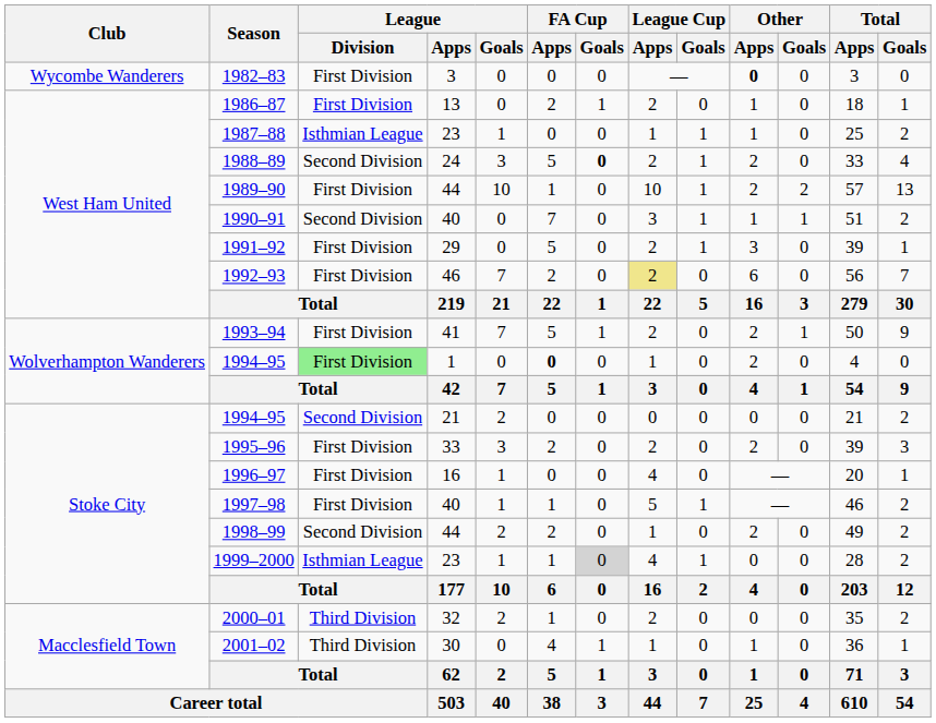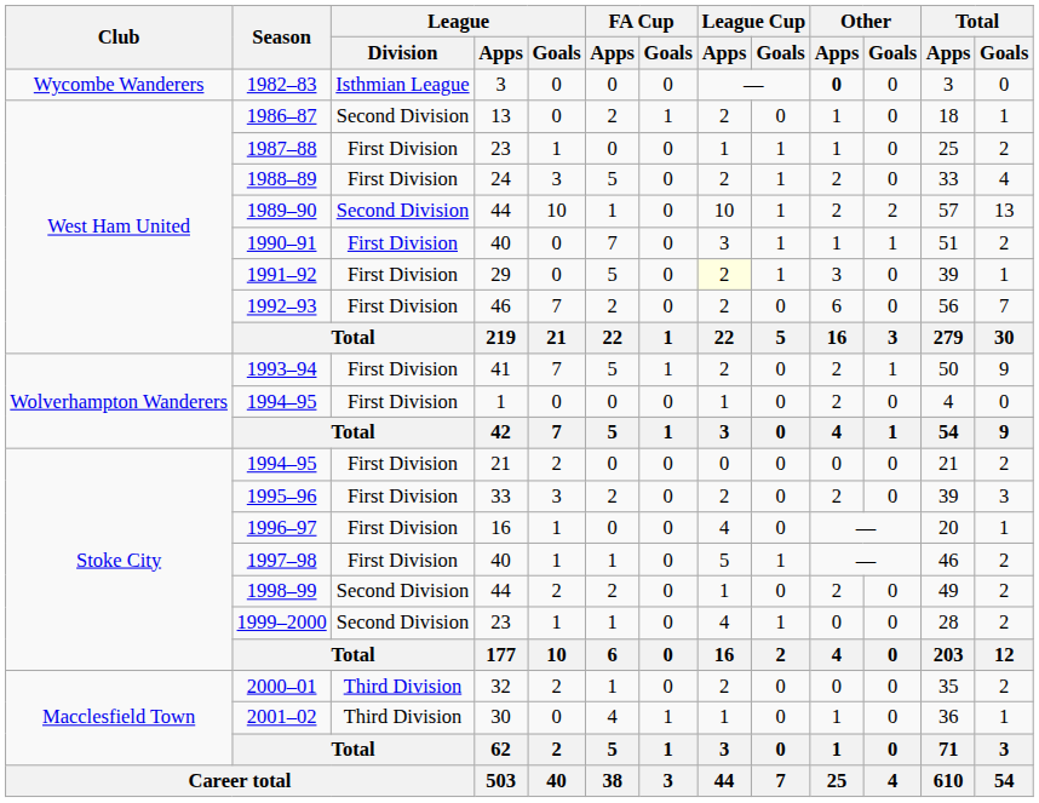 <table class="wikitable" style="text-align:center">
 <tr>
 <th rowspan="2">Club</th>
 <th rowspan="2">Season</th>
 <th colspan="3">League</th>
 <th colspan="2">FA Cup</th>
 <th colspan="2">League Cup</th>
 <th colspan="2">Other</th>
 <th colspan="2">Total</th>
 </tr>
 <tr>
 <th>Division</th>
 <th>Apps</th>
 <th>Goals</th>
 <th>Apps</th>
 <th>Goals</th>
 <th>Apps</th>
 <th>Goals</th>
 <th>Apps</th>
 <th>Goals</th>
 <th>Apps</th>
 <th>Goals</th>
 </tr>
 <tr>
 <td><a href='#'>Wycombe Wanderers</a></td>
 <td><a href='#'>1982–83</a></td>
-<td>First Division</td>
+<td><a href='#'>Isthmian League</a></td>
 <td>3</td>
 <td>0</td>
 <td>0</td>
 <td>0</td>
 <td colspan=2>—</td>
 <td><strong>0</strong></td>
 <td>0</td>
 <td>3</td>
 <td>0</td>
 </tr>
 <tr>
 <td rowspan="8"><a href='#'>West Ham United</a></td>
 <td><a href='#'>1986–87</a></td>
-<td><a href='#'>First Division</a></td>
+<td>Second Division</td>
 <td>13</td>
 <td>0</td>
 <td>2</td>
 <td>1</td>
 <td>2</td>
 <td>0</td>
 <td>1</td>
 <td>0</td>
 <td>18</td>
 <td>1</td>
 </tr>
 <tr>
 <td><a href='#'>1987–88</a></td>
-<td><a href='#'>Isthmian League</a></td>
+<td>First Division</td>
 <td>23</td>
 <td>1</td>
 <td>0</td>
 <td>0</td>
 <td>1</td>
 <td>1</td>
 <td>1</td>
 <td>0</td>
 <td>25</td>
 <td>2</td>
 </tr>
 <tr>
 <td><a href='#'>1988–89</a></td>
-<td>Second Division</td>
+<td>First Division</td>
 <td>24</td>
 <td>3</td>
 <td>5</td>
-<td><strong>0</strong></td>
+<td>0</td>
 <td>2</td>
 <td>1</td>
 <td>2</td>
 <td>0</td>
 <td>33</td>
 <td>4</td>
 </tr>
 <tr>
 <td><a href='#'>1989–90</a></td>
-<td>First Division</td>
+<td><a href='#'>Second Division</a></td>
 <td>44</td>
 <td>10</td>
 <td>1</td>
 <td>0</td>
 <td>10</td>
 <td>1</td>
 <td>2</td>
 <td>2</td>
 <td>57</td>
 <td>13</td>
 </tr>
 <tr>
 <td><a href='#'>1990–91</a></td>
-<td>Second Division</td>
+<td><a href='#'>First Division</a></td>
 <td>40</td>
 <td>0</td>
 <td>7</td>
 <td>0</td>
 <td>3</td>
 <td>1</td>
 <td>1</td>
 <td>1</td>
 <td>51</td>
 <td>2</td>
 </tr>
 <tr>
 <td><a href='#'>1991–92</a></td>
 <td>First Division</td>
 <td>29</td>
 <td>0</td>
 <td>5</td>
 <td>0</td>
-<td>2</td>
+<td style="background: lightyellow;">2</td>
 <td>1</td>
 <td>3</td>
 <td>0</td>
 <td>39</td>
 <td>1</td>
 </tr>
 <tr>
 <td><a href='#'>1992–93</a></td>
 <td>First Division</td>
 <td>46</td>
 <td>7</td>
 <td>2</td>
 <td>0</td>
-<td style="background: khaki;">2</td>
+<td>2</td>
 <td>0</td>
 <td>6</td>
 <td>0</td>
 <td>56</td>
 <td>7</td>
 </tr>
 <tr>
 <th colspan="2">Total</th>
 <th>219</th>
 <th>21</th>
 <th>22</th>
 <th>1</th>
 <th>22</th>
 <th>5</th>
 <th>16</th>
 <th>3</th>
 <th>279</th>
 <th>30</th>
 </tr>
 <tr>
 <td rowspan="3"><a href='#'>Wolverhampton Wanderers</a></td>
 <td><a href='#'>1993–94</a></td>
 <td>First Division</td>
 <td>41</td>
 <td>7</td>
 <td>5</td>
 <td>1</td>
 <td>2</td>
 <td>0</td>
 <td>2</td>
 <td>1</td>
 <td>50</td>
 <td>9</td>
 </tr>
 <tr>
 <td><a href='#'>1994–95</a></td>
-<td style="background: lightgreen;">First Division</td>
+<td>First Division</td>
 <td>1</td>
 <td>0</td>
-<td><strong>0</strong></td>
+<td>0</td>
 <td>0</td>
 <td>1</td>
 <td>0</td>
 <td>2</td>
 <td>0</td>
 <td>4</td>
 <td>0</td>
 </tr>
 <tr>
 <th colspan="2">Total</th>
 <th>42</th>
 <th>7</th>
 <th>5</th>
 <th>1</th>
 <th>3</th>
 <th>0</th>
 <th>4</th>
 <th>1</th>
 <th>54</th>
 <th>9</th>
 </tr>
 <tr>
 <td rowspan="7"><a href='#'>Stoke City</a></td>
 <td><a href='#'>1994–95</a></td>
-<td><a href='#'>Second Division</a></td>
+<td>First Division</td>
 <td>21</td>
 <td>2</td>
 <td>0</td>
 <td>0</td>
 <td>0</td>
 <td>0</td>
 <td>0</td>
 <td>0</td>
 <td>21</td>
 <td>2</td>
 </tr>
 <tr>
 <td><a href='#'>1995–96</a></td>
 <td>First Division</td>
 <td>33</td>
 <td>3</td>
 <td>2</td>
 <td>0</td>
 <td>2</td>
 <td>0</td>
 <td>2</td>
 <td>0</td>
 <td>39</td>
 <td>3</td>
 </tr>
 <tr>
 <td><a href='#'>1996–97</a></td>
 <td>First Division</td>
 <td>16</td>
 <td>1</td>
 <td>0</td>
 <td>0</td>
 <td>4</td>
 <td>0</td>
 <td colspan=2>—</td>
 <td>20</td>
 <td>1</td>
 </tr>
 <tr>
 <td><a href='#'>1997–98</a></td>
 <td>First Division</td>
 <td>40</td>
 <td>1</td>
 <td>1</td>
 <td>0</td>
 <td>5</td>
 <td>1</td>
 <td colspan=2>—</td>
 <td>46</td>
 <td>2</td>
 </tr>
 <tr>
 <td><a href='#'>1998–99</a></td>
 <td>Second Division</td>
 <td>44</td>
 <td>2</td>
 <td>2</td>
 <td>0</td>
 <td>1</td>
 <td>0</td>
 <td>2</td>
 <td>0</td>
 <td>49</td>
 <td>2</td>
 </tr>
 <tr>
 <td><a href='#'>1999–2000</a></td>
-<td><a href='#'>Isthmian League</a></td>
+<td>Second Division</td>
 <td>23</td>
 <td>1</td>
 <td>1</td>
-<td style="background: lightgrey;">0</td>
+<td>0</td>
 <td>4</td>
 <td>1</td>
 <td>0</td>
 <td>0</td>
 <td>28</td>
 <td>2</td>
 </tr>
 <tr>
 <th colspan="2">Total</th>
 <th>177</th>
 <th>10</th>
 <th>6</th>
 <th>0</th>
 <th>16</th>
 <th>2</th>
 <th>4</th>
 <th>0</th>
 <th>203</th>
 <th>12</th>
 </tr>
 <tr>
 <td rowspan="3"><a href='#'>Macclesfield Town</a></td>
 <td><a href='#'>2000–01</a></td>
 <td><a href='#'>Third Division</a></td>
 <td>32</td>
 <td>2</td>
 <td>1</td>
 <td>0</td>
 <td>2</td>
 <td>0</td>
 <td>0</td>
 <td>0</td>
 <td>35</td>
 <td>2</td>
 </tr>
 <tr>
 <td><a href='#'>2001–02</a></td>
 <td>Third Division</td>
 <td>30</td>
 <td>0</td>
 <td>4</td>
 <td>1</td>
 <td>1</td>
 <td>0</td>
 <td>1</td>
 <td>0</td>
 <td>36</td>
 <td>1</td>
 </tr>
 <tr>
 <th colspan="2">Total</th>
 <th>62</th>
 <th>2</th>
 <th>5</th>
 <th>1</th>
 <th>3</th>
 <th>0</th>
 <th>1</th>
 <th>0</th>
 <th>71</th>
 <th>3</th>
 </tr>
 <tr>
 <th colspan="3">Career total</th>
 <th>503</th>
 <th>40</th>
 <th>38</th>
 <th>3</th>
 <th>44</th>
 <th>7</th>
 <th>25</th>
 <th>4</th>
 <th>610</th>
 <th>54</th>
 </tr>
 </table>
